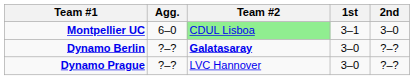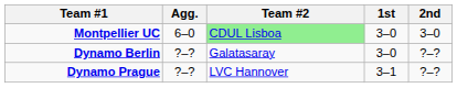 <table class=wikitable style="text-align:center">
 <tr>
 <th width=200>Team #1</th>
 <th width=50>Agg.</th>
 <th width=200>Team #2</th>
 <th width=50>1st</th>
 <th width=50>2nd</th>
 </tr>
 <tr>
 <td align=right><strong><a href='#'>Montpellier UC</a></strong> </td>
 <td>6–0</td>
 <td align=left style="background: lightgreen;"> <a href='#'>CDUL Lisboa</a></td>
-<td align=center>3–1</td>
+<td align=center>3–0</td>
 <td align=center>3–0</td>
 </tr>
 <tr>
 <td align=right><strong><a href='#'>Dynamo Berlin</a></strong> </td>
 <td>?–?</td>
-<td align=left><strong> <a href='#'>Galatasaray</a></strong></td>
+<td align=left> <a href='#'>Galatasaray</a></td>
 <td align=center>3–0</td>
 <td align=center>?–?</td>
 </tr>
 <tr>
 <td align=right><strong><a href='#'>Dynamo Prague</a></strong> </td>
 <td>?–?</td>
 <td align=left> <a href='#'>LVC Hannover</a></td>
-<td align=center>3–0</td>
+<td align=center>3–1</td>
 <td align=center>?–?</td>
 </tr>
 </table>
